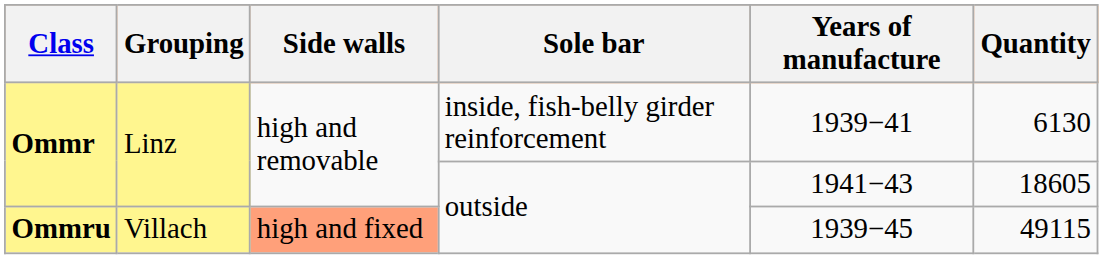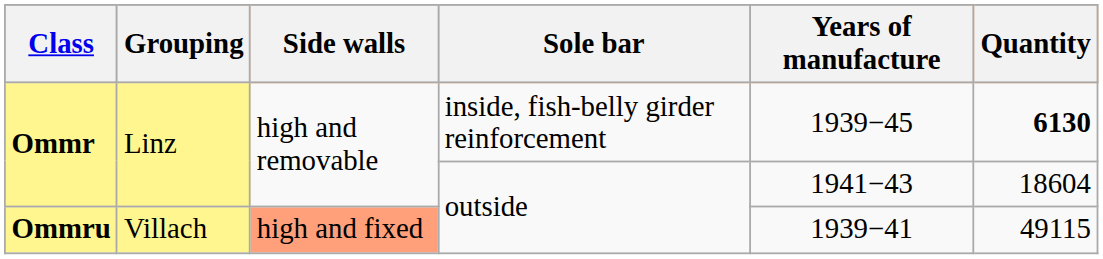 <table class="wikitable">
 <tr style="background:#FF7F24">
 <th align="center"><a href='#'>Class</a></th>
 <th align="center">Grouping</th>
 <th align="center">Side walls</th>
 <th align="center">Sole bar</th>
 <th align="center">Years of manufacture</th>
 <th align="center">Quantity</th>
 </tr>
 <tr>
 <td style="background:#FFF68F" rowspan="2"><strong>Ommr</strong></td>
 <td style="background:#FFF68F" rowspan="2">Linz</td>
 <td rowspan="2"> high and removable</td>
 <td>inside, fish-belly girder reinforcement</td>
-<td align="center">1939−41</td>
-<td align="right">6130</td>
+<td align="center">1939−45</td>
+<td align="right"><strong>6130</strong></td>
 </tr>
 <tr>
 <td rowspan="2">outside</td>
 <td align="center">1941−43</td>
-<td align="right">18605</td>
+<td align="right">18604</td>
 </tr>
 <tr>
 <td style="background:#FFF68F"><strong>Ommru</strong></td>
 <td style="background:#FFF68F">Villach</td>
 <td style="background: lightsalmon;"> high and fixed</td>
-<td align="center">1939−45</td>
+<td align="center">1939−41</td>
 <td align="right">49115</td>
 </tr>
 </table>
